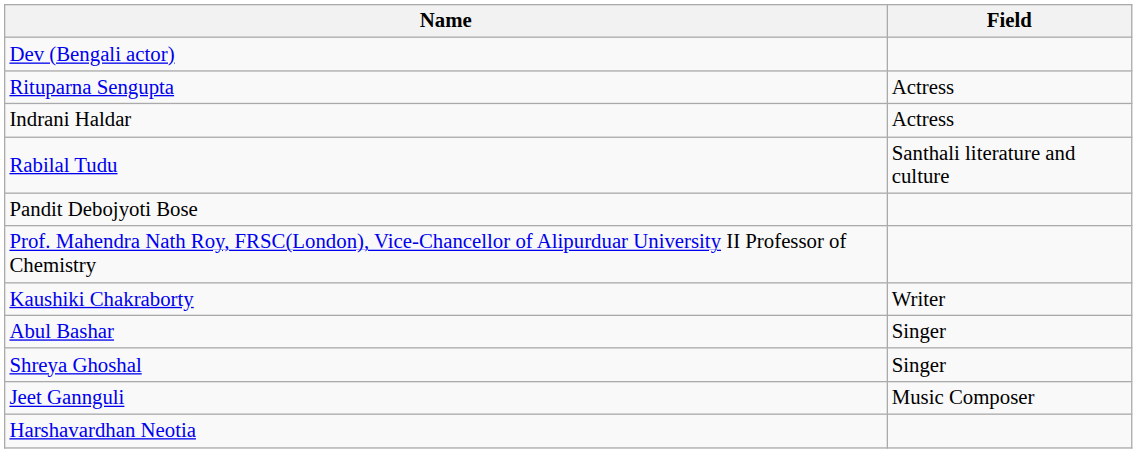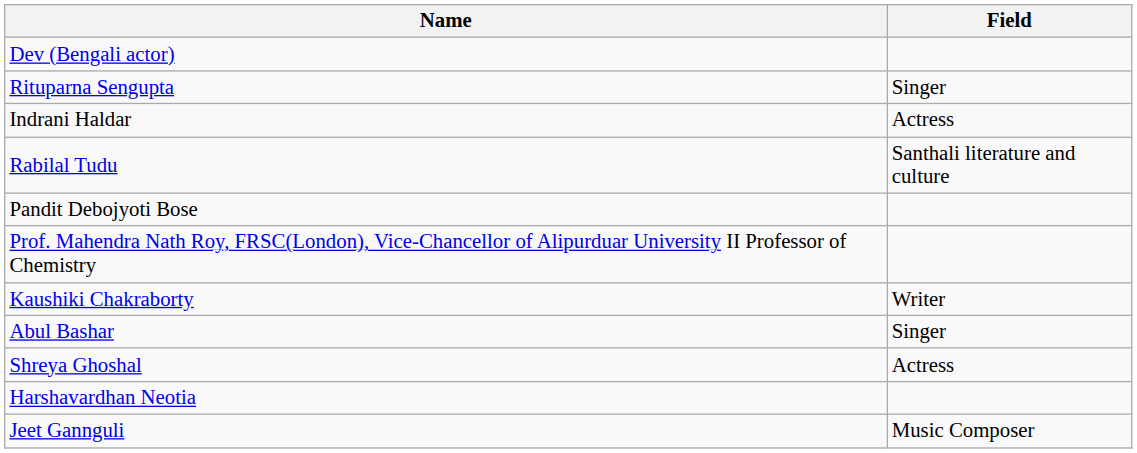 <table class="wikitable sortable" border="0">
 <tr>
 <th>Name</th>
 <th>Field</th>
 </tr>
 <tr>
 <td><a href='#'>Dev (Bengali actor)</a></td>
 <td></td>
 </tr>
 <tr>
 <td><a href='#'>Rituparna Sengupta</a></td>
-<td>Actress</td>
+<td>Singer</td>
 </tr>
 <tr>
 <td>Indrani Haldar</td>
 <td>Actress</td>
 </tr>
 <tr>
 <td><a href='#'>Rabilal Tudu</a></td>
 <td>Santhali literature and culture</td>
 </tr>
 <tr>
 <td>Pandit Debojyoti Bose</td>
 <td></td>
 </tr>
 <tr>
 <td><a href='#'>Prof. Mahendra Nath Roy, FRSC(London), Vice-Chancellor of Alipurduar University</a> II                    Professor of Chemistry</td>
 </tr>
 <tr>
 <td><a href='#'>Kaushiki Chakraborty</a></td>
 <td>Writer</td>
 </tr>
 <tr>
 <td><a href='#'>Abul Bashar</a></td>
 <td>Singer</td>
 </tr>
 <tr>
 <td><a href='#'>Shreya Ghoshal</a></td>
-<td>Singer</td>
+<td>Actress</td>
+</tr>
+<tr>
+<td><a href='#'>Harshavardhan Neotia</a></td>
+<td></td>
 </tr>
 <tr>
 <td><a href='#'>Jeet Gannguli</a></td>
 <td>Music Composer</td>
 </tr>
-<tr>
-<td><a href='#'>Harshavardhan Neotia</a></td>
-<td></td>
-</tr>
 </table>
